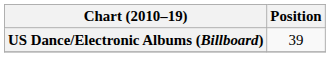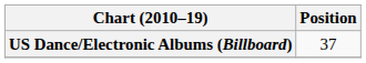 <table class="wikitable plainrowheaders sortable">
 <tr>
 <th>Chart (2010–19)</th>
 <th>Position</th>
 </tr>
 <tr>
 <th scope="row">US Dance/Electronic Albums (<em>Billboard</em>)</th>
-<td style="text-align:center;">39</td>
+<td style="text-align:center;">37</td>
 </tr>
 <tr>
 </tr>
 </table>
